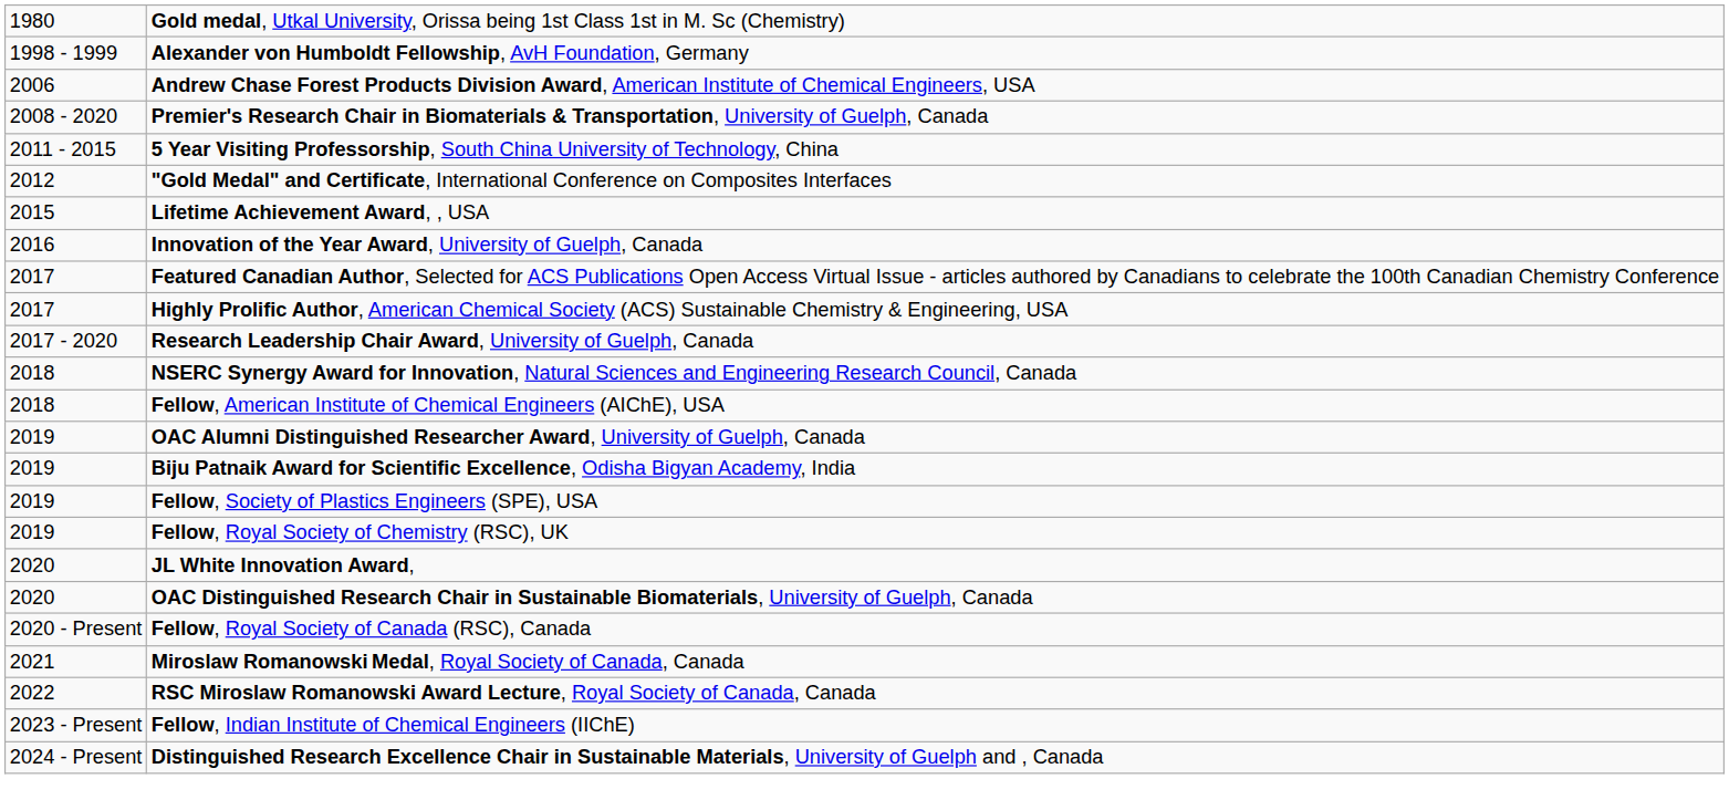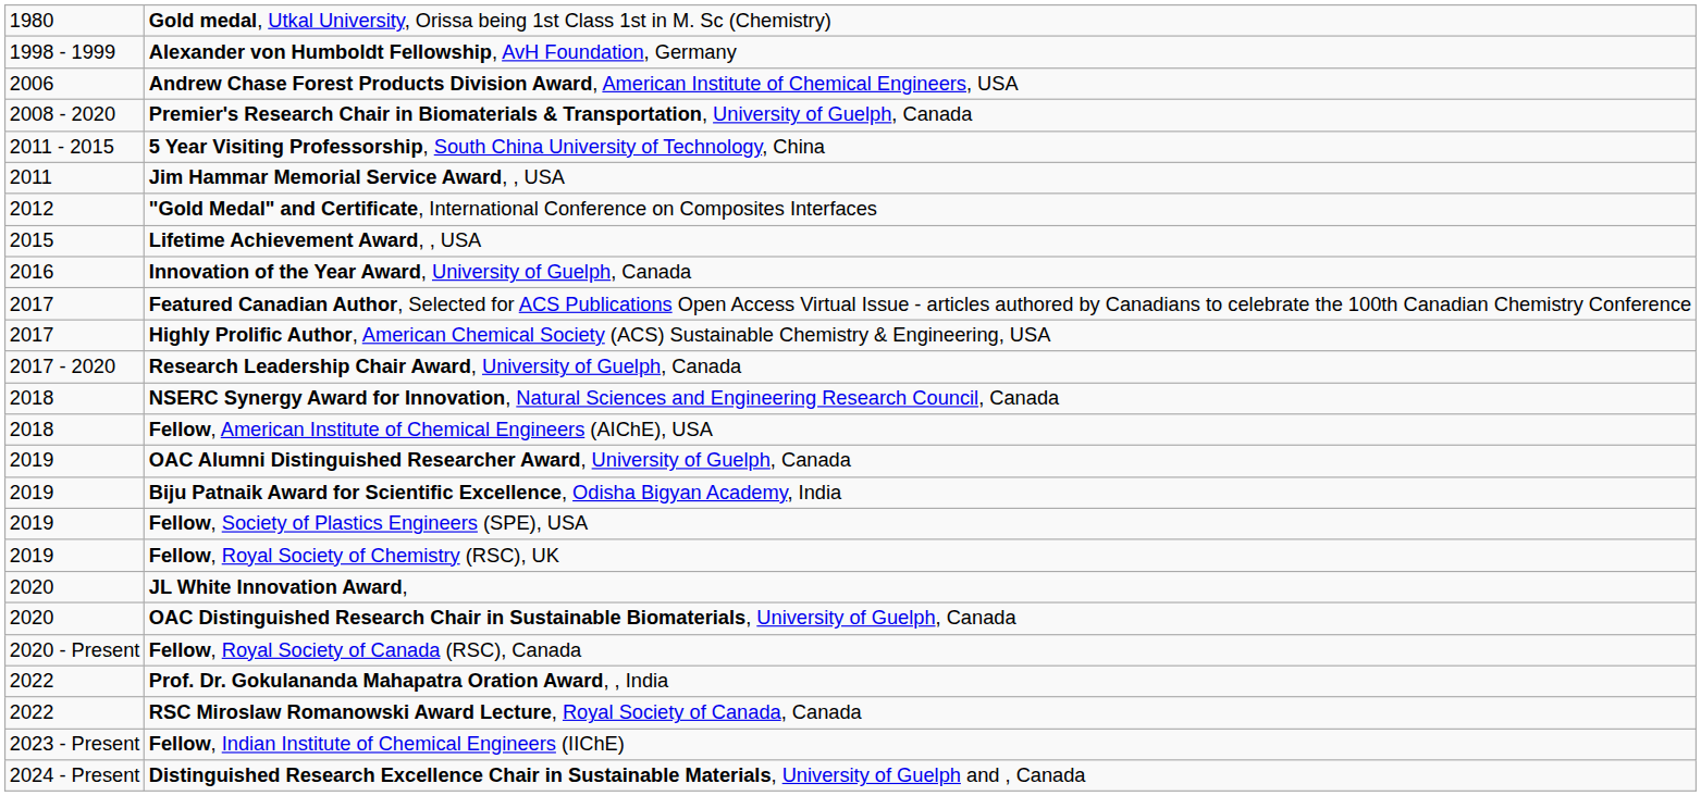 <table class="wikitable">
 <tr>
 <td>1980</td>
 <td><strong>Gold medal</strong>, <a href='#'>Utkal University</a>, Orissa being 1st Class 1st in M. Sc (Chemistry)</td>
 </tr>
 <tr>
 <td>1998 - 1999</td>
 <td><strong>Alexander von Humboldt Fellowship</strong>, <a href='#'>AvH Foundation</a>, Germany</td>
 </tr>
 <tr>
 <td>2006</td>
 <td><strong>Andrew Chase Forest Products Division Award</strong>, <a href='#'>American Institute of Chemical Engineers</a>, USA</td>
 </tr>
 <tr>
 <td>2008 - 2020</td>
 <td><strong>Premier's Research Chair in Biomaterials & Transportation</strong>, <a href='#'>University of Guelph</a>, Canada</td>
 </tr>
 <tr>
 <td>2011 - 2015</td>
 <td><strong>5 Year Visiting Professorship</strong>, <a href='#'>South China University of Technology</a>, China</td>
+</tr>
+<tr>
+<td>2011</td>
+<td><strong>Jim Hammar Memorial Service Award</strong>, , USA</td>
 </tr>
 <tr>
 <td>2012</td>
 <td><strong>"Gold Medal" and Certificate</strong>, International Conference on Composites Interfaces</td>
 </tr>
 <tr>
 <td>2015</td>
 <td><strong>Lifetime Achievement Award</strong>, , USA</td>
 </tr>
 <tr>
 <td>2016</td>
 <td><strong>Innovation of the Year Award</strong>, <a href='#'>University of Guelph</a>, Canada</td>
 </tr>
 <tr>
 <td>2017</td>
 <td><strong>Featured Canadian Author</strong>, Selected for <a href='#'>ACS Publications</a> Open Access Virtual Issue  - articles authored by Canadians to celebrate the 100th Canadian Chemistry Conference</td>
 </tr>
 <tr>
 <td>2017</td>
 <td><strong>Highly Prolific Author</strong>, <a href='#'>American Chemical Society</a> (ACS) Sustainable Chemistry & Engineering, USA</td>
 </tr>
 <tr>
 <td>2017 - 2020</td>
 <td><strong>Research Leadership Chair Award</strong>, <a href='#'>University of Guelph</a>, Canada</td>
 </tr>
 <tr>
 <td>2018</td>
 <td><strong>NSERC Synergy Award for Innovation</strong>, <a href='#'>Natural Sciences and Engineering Research Council</a>, Canada</td>
 </tr>
 <tr>
 <td>2018</td>
 <td><strong>Fellow</strong>, <a href='#'>American Institute of Chemical Engineers</a> (AIChE), USA</td>
 </tr>
 <tr>
 <td>2019</td>
 <td><strong>OAC Alumni Distinguished Researcher Award</strong>, <a href='#'>University of Guelph</a>, Canada</td>
 </tr>
 <tr>
 <td>2019</td>
 <td><strong>Biju Patnaik Award for Scientific Excellence</strong>, <a href='#'>Odisha Bigyan Academy</a>, India</td>
 </tr>
 <tr>
 <td>2019</td>
 <td><strong>Fellow</strong>, <a href='#'>Society of Plastics Engineers</a> (SPE), USA</td>
 </tr>
 <tr>
 <td>2019</td>
 <td><strong>Fellow</strong>, <a href='#'>Royal Society of Chemistry</a> (RSC), UK</td>
 </tr>
 <tr>
 <td>2020</td>
 <td><strong>JL White Innovation Award</strong>, </td>
 </tr>
 <tr>
 <td>2020</td>
 <td><strong>OAC Distinguished Research Chair in Sustainable Biomaterials</strong>, <a href='#'>University of Guelph</a>, Canada</td>
 </tr>
 <tr>
 <td>2020 - Present</td>
 <td><strong>Fellow</strong>, <a href='#'>Royal Society of Canada</a> (RSC), Canada</td>
 </tr>
 <tr>
-<td>2021</td>
-<td><strong>Miroslaw Romanowski Medal</strong>, <a href='#'>Royal Society of Canada</a>, Canada</td>
+<td>2022</td>
+<td><strong>Prof. Dr. Gokulananda Mahapatra Oration Award</strong>, , India</td>
 </tr>
 <tr>
 <td>2022</td>
 <td><strong>RSC Miroslaw Romanowski Award Lecture</strong>, <a href='#'>Royal Society of Canada</a>, Canada</td>
 </tr>
 <tr>
 <td>2023 - Present</td>
 <td><strong>Fellow</strong>, <a href='#'>Indian Institute of Chemical Engineers</a> (IIChE)</td>
 </tr>
 <tr>
 <td>2024 - Present</td>
 <td><strong>Distinguished Research Excellence Chair in Sustainable Materials</strong>, <a href='#'>University of Guelph</a> and , Canada</td>
 </tr>
 </table>
